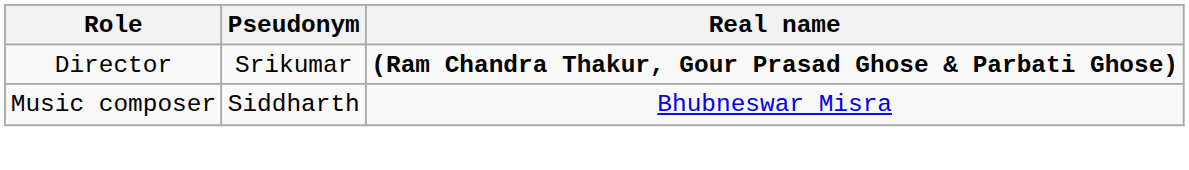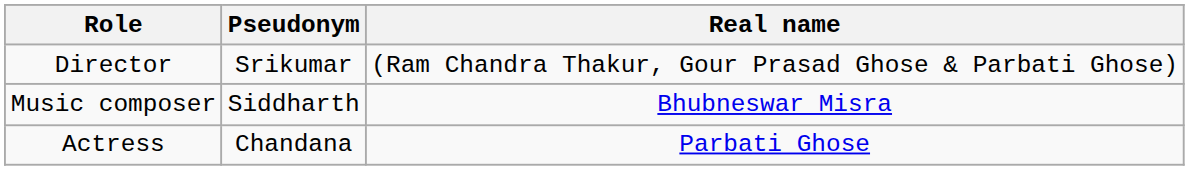 <table class="wikitable sortable" style="text-align:center;">
 <tr>
 <th>Role</th>
 <th>Pseudonym</th>
 <th>Real name</th>
 </tr>
 <tr>
 <td>Director</td>
 <td>Srikumar</td>
-<td><strong>(Ram Chandra Thakur, Gour Prasad Ghose & Parbati Ghose)</strong></td>
+<td>(Ram Chandra Thakur, Gour Prasad Ghose & Parbati Ghose)</td>
 </tr>
 <tr>
 <td>Music composer</td>
 <td>Siddharth</td>
 <td><a href='#'>Bhubneswar Misra</a></td>
 </tr>
+<tr>
+<td>Actress</td>
+<td>Chandana</td>
+<td><a href='#'>Parbati Ghose</a></td>
+</tr>
 </table>
